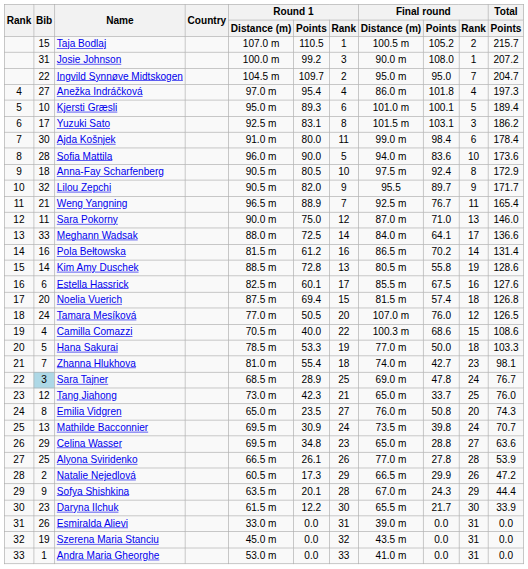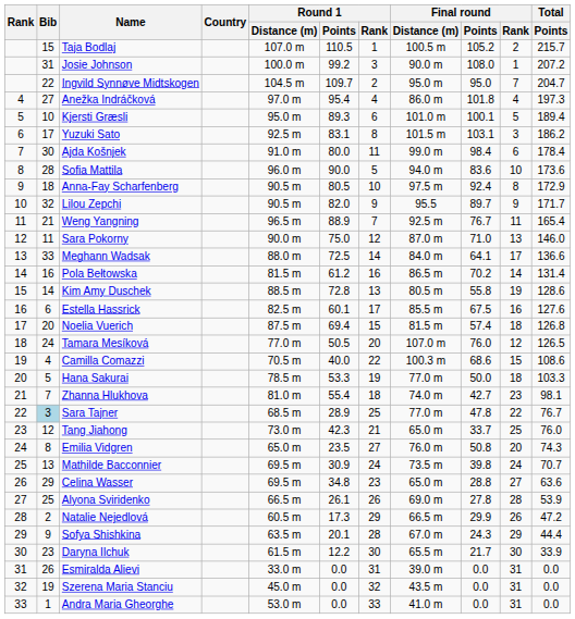 <table class="wikitable sortable" style="text-align:center">
 <tr>
 <th rowspan=2>Rank</th>
 <th rowspan=2>Bib</th>
 <th rowspan=2>Name</th>
 <th rowspan=2>Country</th>
 <th colspan=3>Round 1</th>
 <th colspan=3>Final round</th>
 <th>Total</th>
 </tr>
 <tr>
 <th>Distance (m)</th>
 <th>Points</th>
 <th>Rank</th>
 <th>Distance (m)</th>
 <th>Points</th>
 <th>Rank</th>
 <th>Points</th>
 </tr>
 <tr>
 <td></td>
 <td>15</td>
 <td align=left><a href='#'>Taja Bodlaj</a></td>
 <td align=left></td>
 <td>107.0 m</td>
 <td>110.5</td>
 <td>1</td>
 <td>100.5 m</td>
 <td>105.2</td>
 <td>2</td>
 <td>215.7</td>
 </tr>
 <tr>
 <td></td>
 <td>31</td>
 <td align=left><a href='#'>Josie Johnson</a></td>
 <td align=left></td>
 <td>100.0 m</td>
 <td>99.2</td>
 <td>3</td>
 <td>90.0 m</td>
 <td>108.0</td>
 <td>1</td>
 <td>207.2</td>
 </tr>
 <tr>
 <td></td>
 <td>22</td>
 <td align=left><a href='#'>Ingvild Synnøve Midtskogen</a></td>
 <td align=left></td>
 <td>104.5 m</td>
 <td>109.7</td>
 <td>2</td>
 <td>95.0 m</td>
 <td>95.0</td>
 <td>7</td>
 <td>204.7</td>
 </tr>
 <tr>
 <td>4</td>
 <td>27</td>
 <td align=left><a href='#'>Anežka Indráčková</a></td>
 <td align=left></td>
 <td>97.0 m</td>
 <td>95.4</td>
 <td>4</td>
 <td>86.0 m</td>
 <td>101.8</td>
 <td>4</td>
 <td>197.3</td>
 </tr>
 <tr>
 <td>5</td>
 <td>10</td>
 <td align=left><a href='#'>Kjersti Græsli</a></td>
 <td align=left></td>
 <td>95.0 m</td>
 <td>89.3</td>
 <td>6</td>
 <td>101.0 m</td>
 <td>100.1</td>
 <td>5</td>
 <td>189.4</td>
 </tr>
 <tr>
 <td>6</td>
 <td>17</td>
 <td align=left><a href='#'>Yuzuki Sato</a></td>
 <td align=left></td>
 <td>92.5 m</td>
 <td>83.1</td>
 <td>8</td>
 <td>101.5 m</td>
 <td>103.1</td>
 <td>3</td>
 <td>186.2</td>
 </tr>
 <tr>
 <td>7</td>
 <td>30</td>
 <td align=left><a href='#'>Ajda Košnjek</a></td>
 <td align=left></td>
 <td>91.0 m</td>
 <td>80.0</td>
 <td>11</td>
 <td>99.0 m</td>
 <td>98.4</td>
 <td>6</td>
 <td>178.4</td>
 </tr>
 <tr>
 <td>8</td>
 <td>28</td>
 <td align=left><a href='#'>Sofia Mattila</a></td>
 <td align=left></td>
 <td>96.0 m</td>
 <td>90.0</td>
 <td>5</td>
 <td>94.0 m</td>
 <td>83.6</td>
 <td>10</td>
 <td>173.6</td>
 </tr>
 <tr>
 <td>9</td>
 <td>18</td>
 <td align=left><a href='#'>Anna-Fay Scharfenberg</a></td>
 <td align=left></td>
 <td>90.5 m</td>
 <td>80.5</td>
 <td>10</td>
 <td>97.5 m</td>
 <td>92.4</td>
 <td>8</td>
 <td>172.9</td>
 </tr>
 <tr>
 <td>10</td>
 <td>32</td>
 <td align=left><a href='#'>Lilou Zepchi</a></td>
 <td align=left></td>
 <td>90.5 m</td>
 <td>82.0</td>
 <td>9</td>
 <td>95.5</td>
 <td>89.7</td>
 <td>9</td>
 <td>171.7</td>
 </tr>
 <tr>
 <td>11</td>
 <td>21</td>
 <td align=left><a href='#'>Weng Yangning</a></td>
 <td align=left></td>
 <td>96.5 m</td>
 <td>88.9</td>
 <td>7</td>
 <td>92.5 m</td>
 <td>76.7</td>
 <td>11</td>
 <td>165.4</td>
 </tr>
 <tr>
 <td>12</td>
 <td>11</td>
 <td align=left><a href='#'>Sara Pokorny</a></td>
 <td align=left></td>
 <td>90.0 m</td>
 <td>75.0</td>
 <td>12</td>
 <td>87.0 m</td>
 <td>71.0</td>
 <td>13</td>
 <td>146.0</td>
 </tr>
 <tr>
 <td>13</td>
 <td>33</td>
 <td align=left><a href='#'>Meghann Wadsak</a></td>
 <td align=left></td>
 <td>88.0 m</td>
 <td>72.5</td>
 <td>14</td>
 <td>84.0 m</td>
 <td>64.1</td>
 <td>17</td>
 <td>136.6</td>
 </tr>
 <tr>
 <td>14</td>
 <td>16</td>
 <td align=left><a href='#'>Pola Bełtowska</a></td>
 <td align=left></td>
 <td>81.5 m</td>
 <td>61.2</td>
 <td>16</td>
 <td>86.5 m</td>
 <td>70.2</td>
 <td>14</td>
 <td>131.4</td>
 </tr>
 <tr>
 <td>15</td>
 <td>14</td>
 <td align=left><a href='#'>Kim Amy Duschek</a></td>
 <td align=left></td>
 <td>88.5 m</td>
 <td>72.8</td>
 <td>13</td>
 <td>80.5 m</td>
 <td>55.8</td>
 <td>19</td>
 <td>128.6</td>
 </tr>
 <tr>
 <td>16</td>
 <td>6</td>
 <td align=left><a href='#'>Estella Hassrick</a></td>
 <td align=left></td>
 <td>82.5 m</td>
 <td>60.1</td>
 <td>17</td>
 <td>85.5 m</td>
 <td>67.5</td>
 <td>16</td>
 <td>127.6</td>
 </tr>
 <tr>
 <td>17</td>
 <td>20</td>
 <td align=left><a href='#'>Noelia Vuerich</a></td>
 <td align=left></td>
 <td>87.5 m</td>
 <td>69.4</td>
 <td>15</td>
 <td>81.5 m</td>
 <td>57.4</td>
 <td>18</td>
 <td>126.8</td>
 </tr>
 <tr>
 <td>18</td>
 <td>24</td>
 <td align=left><a href='#'>Tamara Mesíková</a></td>
 <td align=left></td>
 <td>77.0 m</td>
 <td>50.5</td>
 <td>20</td>
 <td>107.0 m</td>
 <td>76.0</td>
 <td>12</td>
 <td>126.5</td>
 </tr>
 <tr>
 <td>19</td>
 <td>4</td>
 <td align=left><a href='#'>Camilla Comazzi</a></td>
 <td align=left></td>
 <td>70.5 m</td>
 <td>40.0</td>
 <td>22</td>
 <td>100.3 m</td>
 <td>68.6</td>
 <td>15</td>
 <td>108.6</td>
 </tr>
 <tr>
 <td>20</td>
 <td>5</td>
 <td align=left><a href='#'>Hana Sakurai</a></td>
 <td align=left></td>
 <td>78.5 m</td>
 <td>53.3</td>
 <td>19</td>
 <td>77.0 m</td>
 <td>50.0</td>
 <td>18</td>
 <td>103.3</td>
 </tr>
 <tr>
 <td>21</td>
 <td>7</td>
 <td align=left><a href='#'>Zhanna Hlukhova</a></td>
 <td align=left></td>
 <td>81.0 m</td>
 <td>55.4</td>
 <td>18</td>
 <td>74.0 m</td>
 <td>42.7</td>
 <td>23</td>
 <td>98.1</td>
 </tr>
 <tr>
 <td>22</td>
 <td style="background: lightblue;">3</td>
 <td align=left><a href='#'>Sara Tajner</a></td>
 <td align=left></td>
 <td>68.5 m</td>
 <td>28.9</td>
 <td>25</td>
-<td>69.0 m</td>
+<td>77.0 m</td>
 <td>47.8</td>
-<td>24</td>
+<td>22</td>
 <td>76.7</td>
 </tr>
 <tr>
 <td>23</td>
 <td>12</td>
 <td align=left><a href='#'>Tang Jiahong</a></td>
 <td align=left></td>
 <td>73.0 m</td>
 <td>42.3</td>
 <td>21</td>
 <td>65.0 m</td>
 <td>33.7</td>
 <td>25</td>
 <td>76.0</td>
 </tr>
 <tr>
 <td>24</td>
 <td>8</td>
 <td align=left><a href='#'>Emilia Vidgren</a></td>
 <td align=left></td>
 <td>65.0 m</td>
 <td>23.5</td>
 <td>27</td>
 <td>76.0 m</td>
 <td>50.8</td>
 <td>20</td>
 <td>74.3</td>
 </tr>
 <tr>
 <td>25</td>
 <td>13</td>
 <td align=left><a href='#'>Mathilde Bacconnier</a></td>
 <td align=left></td>
 <td>69.5 m</td>
 <td>30.9</td>
 <td>24</td>
 <td>73.5 m</td>
 <td>39.8</td>
 <td>24</td>
 <td>70.7</td>
 </tr>
 <tr>
 <td>26</td>
 <td>29</td>
 <td align=left><a href='#'>Celina Wasser</a></td>
 <td align=left></td>
 <td>69.5 m</td>
 <td>34.8</td>
 <td>23</td>
 <td>65.0 m</td>
 <td>28.8</td>
 <td>27</td>
 <td>63.6</td>
 </tr>
 <tr>
 <td>27</td>
 <td>25</td>
 <td align=left><a href='#'>Alyona Sviridenko</a></td>
 <td align=left></td>
 <td>66.5 m</td>
 <td>26.1</td>
 <td>26</td>
-<td>77.0 m</td>
+<td>69.0 m</td>
 <td>27.8</td>
 <td>28</td>
 <td>53.9</td>
 </tr>
 <tr>
 <td>28</td>
 <td>2</td>
 <td align=left><a href='#'>Natalie Nejedlová</a></td>
 <td align=left></td>
 <td>60.5 m</td>
 <td>17.3</td>
 <td>29</td>
 <td>66.5 m</td>
 <td>29.9</td>
 <td>26</td>
 <td>47.2</td>
 </tr>
 <tr>
 <td>29</td>
 <td>9</td>
 <td align=left><a href='#'>Sofya Shishkina</a></td>
 <td align=left></td>
 <td>63.5 m</td>
 <td>20.1</td>
 <td>28</td>
 <td>67.0 m</td>
 <td>24.3</td>
 <td>29</td>
 <td>44.4</td>
 </tr>
 <tr>
 <td>30</td>
 <td>23</td>
 <td align=left><a href='#'>Daryna Ilchuk</a></td>
 <td align=left></td>
 <td>61.5 m</td>
 <td>12.2</td>
 <td>30</td>
 <td>65.5 m</td>
 <td>21.7</td>
 <td>30</td>
 <td>33.9</td>
 </tr>
 <tr>
 <td>31</td>
 <td>26</td>
 <td align=left><a href='#'>Esmiralda Alievi</a></td>
 <td align=left></td>
 <td>33.0 m</td>
 <td>0.0</td>
 <td>31</td>
 <td>39.0 m</td>
 <td>0.0</td>
 <td>31</td>
 <td>0.0</td>
 </tr>
 <tr>
 <td>32</td>
 <td>19</td>
 <td align=left><a href='#'>Szerena Maria Stanciu</a></td>
 <td align=left></td>
 <td>45.0 m</td>
 <td>0.0</td>
 <td>32</td>
 <td>43.5 m</td>
 <td>0.0</td>
 <td>31</td>
 <td>0.0</td>
 </tr>
 <tr>
 <td>33</td>
 <td>1</td>
 <td align=left><a href='#'>Andra Maria Gheorghe</a></td>
 <td align=left></td>
 <td>53.0 m</td>
 <td>0.0</td>
 <td>33</td>
 <td>41.0 m</td>
 <td>0.0</td>
 <td>31</td>
 <td>0.0</td>
 </tr>
 </table>
